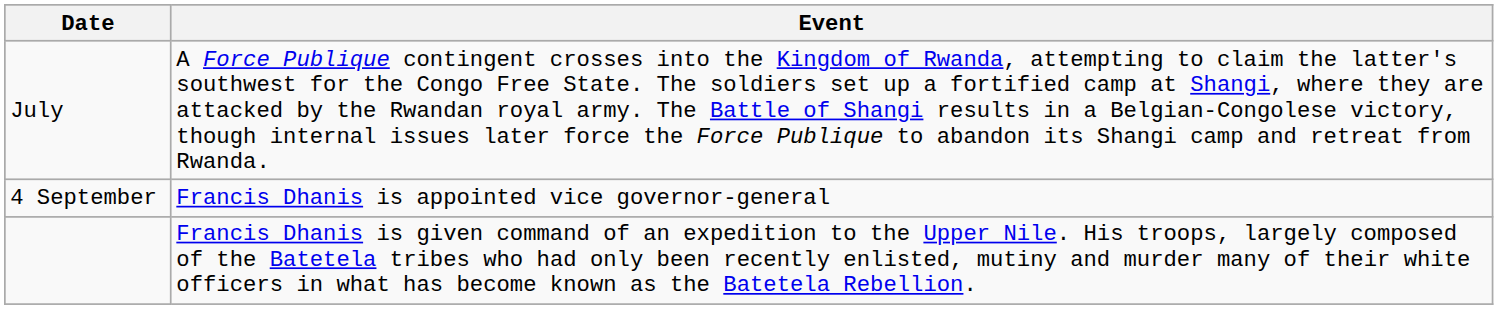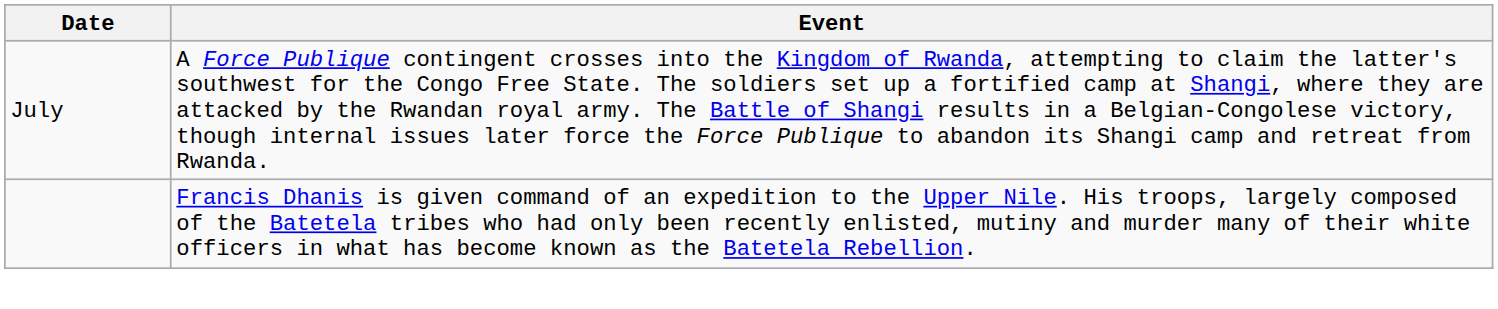 <table class=wikitable>
 <tr>
 <th style="width:7em">Date</th>
 <th>Event</th>
 </tr>
 <tr>
 <td>July</td>
 <td>A <em><a href='#'>Force Publique</a></em> contingent crosses into the <a href='#'>Kingdom of Rwanda</a>, attempting to claim the latter's southwest for the Congo Free State. The soldiers set up a fortified camp at <a href='#'>Shangi</a>, where they are attacked by the Rwandan royal army. The <a href='#'>Battle of Shangi</a> results in a Belgian-Congolese victory, though internal issues later force the <em>Force Publique</em> to abandon its Shangi camp and retreat from Rwanda.</td>
 </tr>
 <tr>
-<td>4 September</td>
-<td><a href='#'>Francis Dhanis</a> is appointed vice governor-general</td>
-</tr>
-<tr>
 <td></td>
 <td><a href='#'>Francis Dhanis</a> is given command of an expedition to the <a href='#'>Upper Nile</a>. His troops, largely composed of the <a href='#'>Batetela</a> tribes who had only been recently enlisted, mutiny and murder many of their white officers in what has become known as the <a href='#'>Batetela Rebellion</a>.</td>
 </tr>
 </table>
